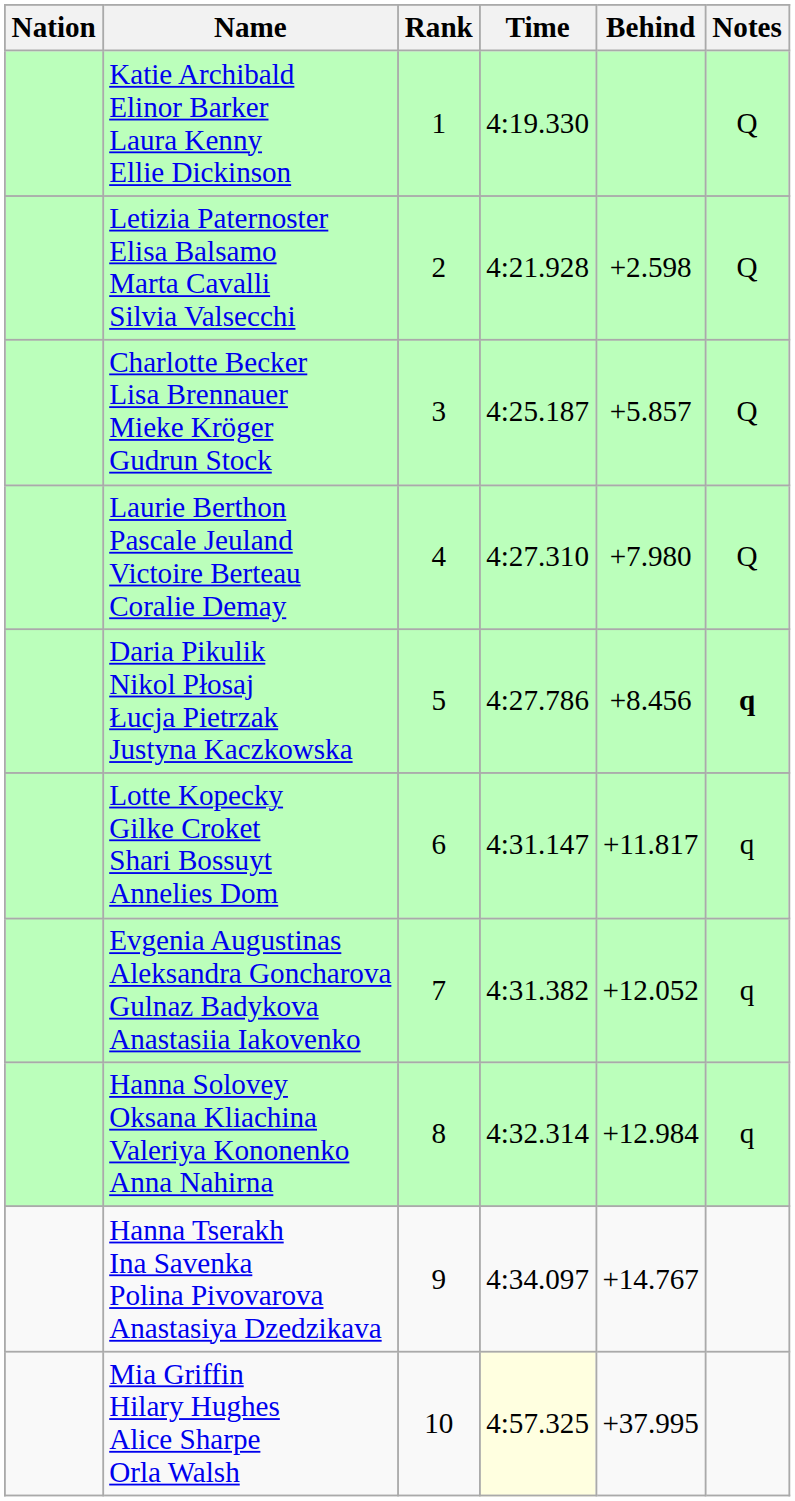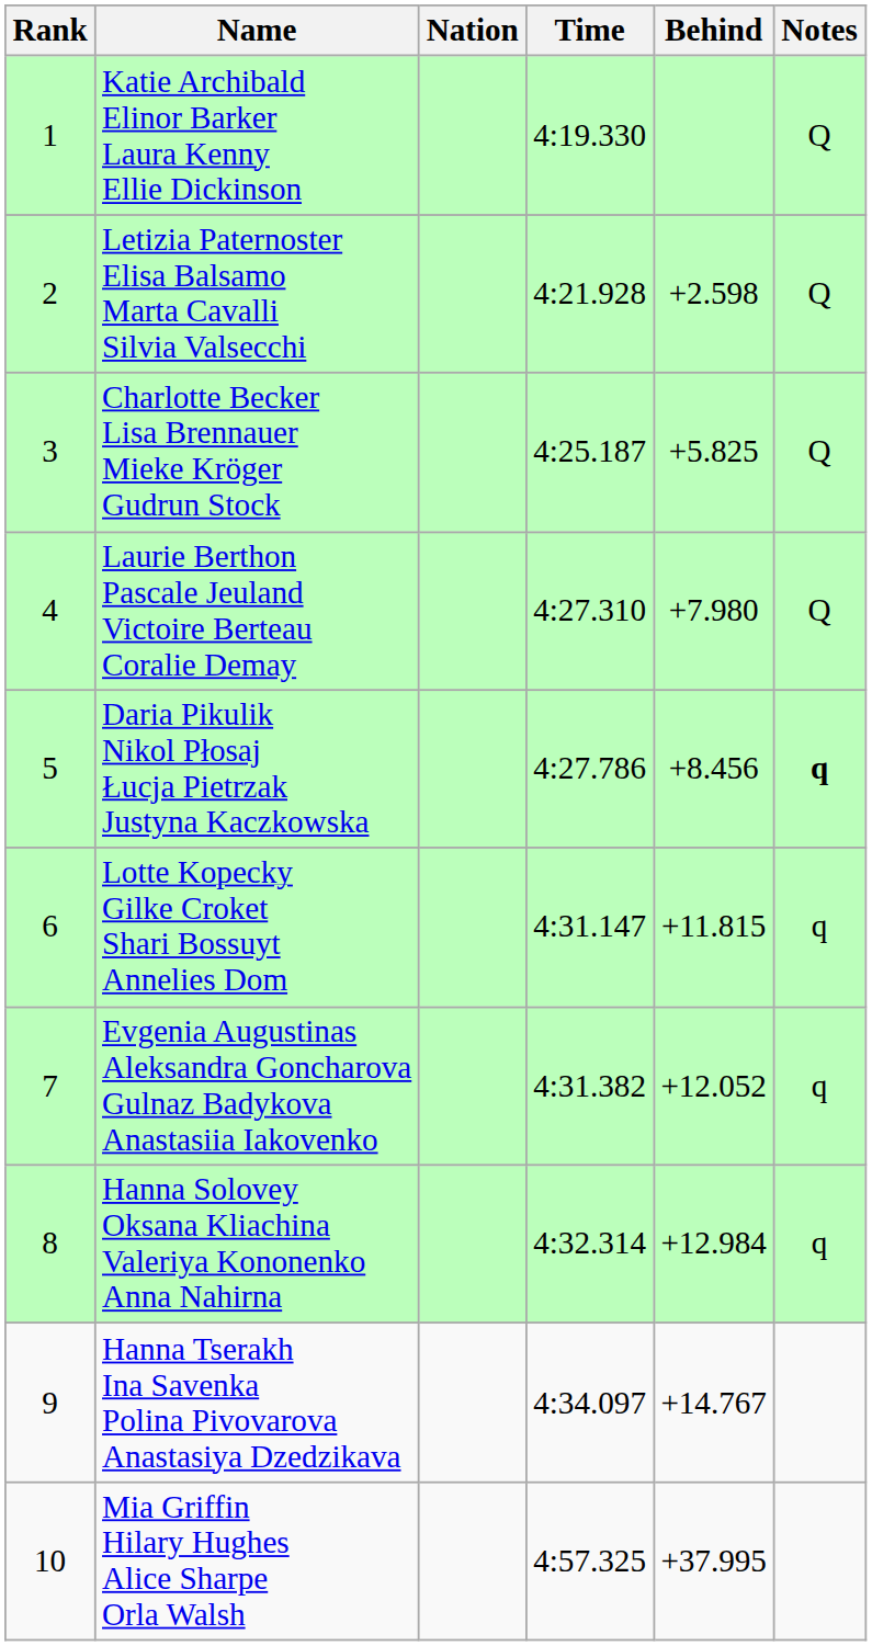 <table class="wikitable sortable" style="text-align:center">
 <tr>
+<th>Rank</th>
+<th>Name</th>
 <th>Nation</th>
-<th>Name</th>
-<th>Rank</th>
 <th>Time</th>
 <th>Behind</th>
 <th>Notes</th>
 </tr>
 <tr bgcolor="bbffbb">
+<td>1</td>
+<td align=left><a href='#'>Katie Archibald</a><br><a href='#'>Elinor Barker</a><br><a href='#'>Laura Kenny</a><br><a href='#'>Ellie Dickinson</a></td>
 <td align=left></td>
-<td align=left><a href='#'>Katie Archibald</a><br><a href='#'>Elinor Barker</a><br><a href='#'>Laura Kenny</a><br><a href='#'>Ellie Dickinson</a></td>
-<td>1</td>
 <td>4:19.330</td>
 <td></td>
 <td>Q</td>
 </tr>
 <tr bgcolor="bbffbb">
+<td>2</td>
+<td align=left><a href='#'>Letizia Paternoster</a><br><a href='#'>Elisa Balsamo</a><br><a href='#'>Marta Cavalli</a><br><a href='#'>Silvia Valsecchi</a></td>
 <td align=left></td>
-<td align=left><a href='#'>Letizia Paternoster</a><br><a href='#'>Elisa Balsamo</a><br><a href='#'>Marta Cavalli</a><br><a href='#'>Silvia Valsecchi</a></td>
-<td>2</td>
 <td>4:21.928</td>
 <td>+2.598</td>
 <td>Q</td>
 </tr>
 <tr bgcolor="bbffbb">
+<td>3</td>
+<td align=left><a href='#'>Charlotte Becker</a><br><a href='#'>Lisa Brennauer</a><br><a href='#'>Mieke Kröger</a><br><a href='#'>Gudrun Stock</a></td>
 <td align=left></td>
-<td align=left><a href='#'>Charlotte Becker</a><br><a href='#'>Lisa Brennauer</a><br><a href='#'>Mieke Kröger</a><br><a href='#'>Gudrun Stock</a></td>
-<td>3</td>
 <td>4:25.187</td>
-<td>+5.857</td>
+<td>+5.825</td>
 <td>Q</td>
 </tr>
 <tr bgcolor="bbffbb">
+<td>4</td>
+<td align=left><a href='#'>Laurie Berthon</a><br><a href='#'>Pascale Jeuland</a><br><a href='#'>Victoire Berteau</a><br><a href='#'>Coralie Demay</a></td>
 <td align=left></td>
-<td align=left><a href='#'>Laurie Berthon</a><br><a href='#'>Pascale Jeuland</a><br><a href='#'>Victoire Berteau</a><br><a href='#'>Coralie Demay</a></td>
-<td>4</td>
 <td>4:27.310</td>
 <td>+7.980</td>
 <td>Q</td>
 </tr>
 <tr bgcolor="bbffbb">
+<td>5</td>
+<td align=left><a href='#'>Daria Pikulik</a><br><a href='#'>Nikol Płosaj</a><br><a href='#'>Łucja Pietrzak</a><br><a href='#'>Justyna Kaczkowska</a></td>
 <td align=left></td>
-<td align=left><a href='#'>Daria Pikulik</a><br><a href='#'>Nikol Płosaj</a><br><a href='#'>Łucja Pietrzak</a><br><a href='#'>Justyna Kaczkowska</a></td>
-<td>5</td>
 <td>4:27.786</td>
 <td>+8.456</td>
 <td><strong>q</strong></td>
 </tr>
 <tr bgcolor="bbffbb">
+<td>6</td>
+<td align=left><a href='#'>Lotte Kopecky</a><br><a href='#'>Gilke Croket</a><br><a href='#'>Shari Bossuyt</a><br><a href='#'>Annelies Dom</a></td>
 <td align=left></td>
-<td align=left><a href='#'>Lotte Kopecky</a><br><a href='#'>Gilke Croket</a><br><a href='#'>Shari Bossuyt</a><br><a href='#'>Annelies Dom</a></td>
-<td>6</td>
 <td>4:31.147</td>
-<td>+11.817</td>
+<td>+11.815</td>
 <td>q</td>
 </tr>
 <tr bgcolor="bbffbb">
+<td>7</td>
+<td align=left><a href='#'>Evgenia Augustinas</a><br><a href='#'>Aleksandra Goncharova</a><br><a href='#'>Gulnaz Badykova</a><br><a href='#'>Anastasiia Iakovenko</a></td>
 <td align=left></td>
-<td align=left><a href='#'>Evgenia Augustinas</a><br><a href='#'>Aleksandra Goncharova</a><br><a href='#'>Gulnaz Badykova</a><br><a href='#'>Anastasiia Iakovenko</a></td>
-<td>7</td>
 <td>4:31.382</td>
 <td>+12.052</td>
 <td>q</td>
 </tr>
 <tr bgcolor="bbffbb">
+<td>8</td>
+<td align=left><a href='#'>Hanna Solovey</a><br><a href='#'>Oksana Kliachina</a><br><a href='#'>Valeriya Kononenko</a><br><a href='#'>Anna Nahirna</a></td>
 <td align=left></td>
-<td align=left><a href='#'>Hanna Solovey</a><br><a href='#'>Oksana Kliachina</a><br><a href='#'>Valeriya Kononenko</a><br><a href='#'>Anna Nahirna</a></td>
-<td>8</td>
 <td>4:32.314</td>
 <td>+12.984</td>
 <td>q</td>
 </tr>
 <tr>
+<td>9</td>
+<td align=left><a href='#'>Hanna Tserakh</a><br><a href='#'>Ina Savenka</a><br><a href='#'>Polina Pivovarova</a><br><a href='#'>Anastasiya Dzedzikava</a></td>
 <td align=left></td>
-<td align=left><a href='#'>Hanna Tserakh</a><br><a href='#'>Ina Savenka</a><br><a href='#'>Polina Pivovarova</a><br><a href='#'>Anastasiya Dzedzikava</a></td>
-<td>9</td>
 <td>4:34.097</td>
 <td>+14.767</td>
 <td></td>
 </tr>
 <tr>
+<td>10</td>
+<td align=left><a href='#'>Mia Griffin</a><br><a href='#'>Hilary Hughes</a><br><a href='#'>Alice Sharpe</a><br><a href='#'>Orla Walsh</a></td>
 <td align=left></td>
-<td align=left><a href='#'>Mia Griffin</a><br><a href='#'>Hilary Hughes</a><br><a href='#'>Alice Sharpe</a><br><a href='#'>Orla Walsh</a></td>
-<td>10</td>
-<td style="background: lightyellow;">4:57.325</td>
+<td>4:57.325</td>
 <td>+37.995</td>
 <td></td>
 </tr>
 </table>
